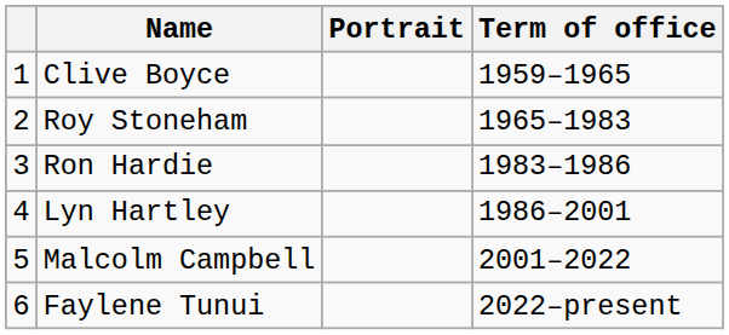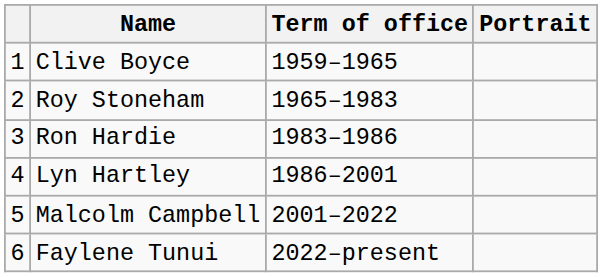 <table class="wikitable">
 <tr>
 <th></th>
 <th>Name</th>
+<th>Term of office</th>
 <th>Portrait</th>
-<th>Term of office</th>
 </tr>
 <tr>
 <td align=center>1</td>
 <td>Clive Boyce</td>
+<td>1959–1965</td>
 <td></td>
-<td>1959–1965</td>
 </tr>
 <tr>
 <td align=center>2</td>
 <td>Roy Stoneham</td>
+<td>1965–1983</td>
 <td></td>
-<td>1965–1983</td>
 </tr>
 <tr>
 <td align=center>3</td>
 <td>Ron Hardie</td>
+<td>1983–1986</td>
 <td></td>
-<td>1983–1986</td>
 </tr>
 <tr>
 <td align=center>4</td>
 <td>Lyn Hartley</td>
+<td>1986–2001</td>
 <td></td>
-<td>1986–2001</td>
 </tr>
 <tr>
 <td align=center>5</td>
 <td>Malcolm Campbell</td>
+<td>2001–2022</td>
 <td></td>
-<td>2001–2022</td>
 </tr>
 <tr>
 <td align=center>6</td>
 <td>Faylene Tunui</td>
+<td>2022–present</td>
 <td></td>
-<td>2022–present</td>
 </tr>
 </table>
